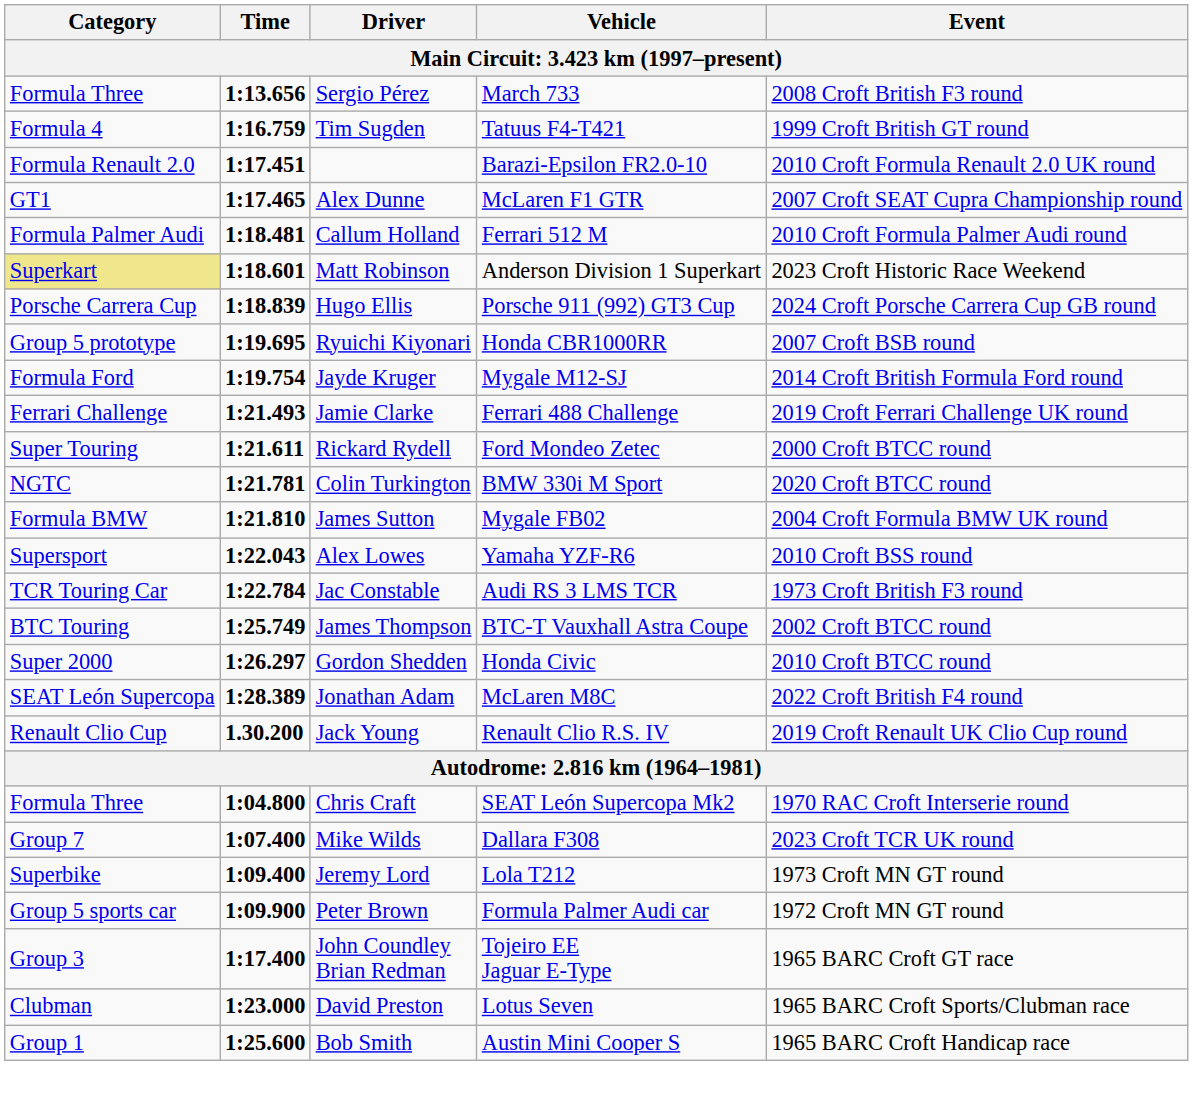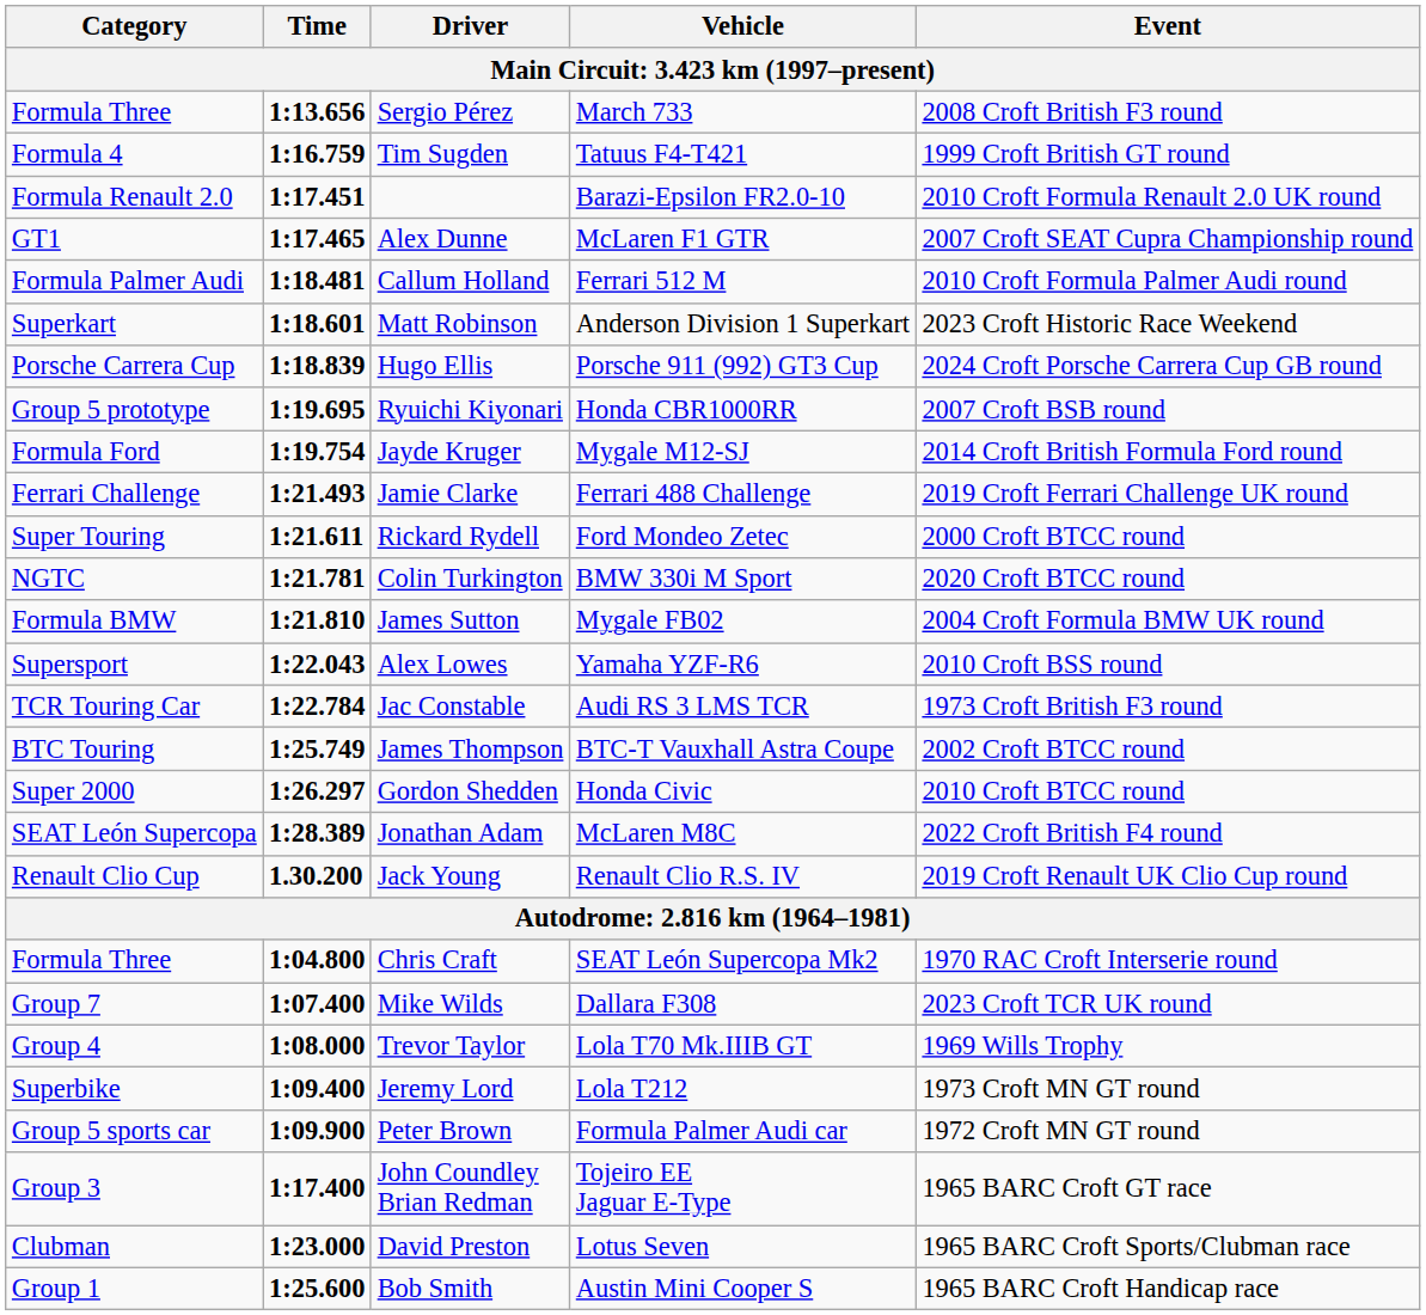 <table class="wikitable">
 <tr>
 <th>Category</th>
 <th>Time</th>
 <th>Driver</th>
 <th>Vehicle</th>
 <th>Event</th>
 </tr>
 <tr>
 <th colspan=5>Main Circuit: 3.423 km (1997–present)</th>
 </tr>
 <tr>
 <td><a href='#'>Formula Three</a></td>
 <td><strong>1:13.656</strong></td>
 <td><a href='#'>Sergio Pérez</a></td>
 <td><a href='#'>March 733</a></td>
 <td><a href='#'>2008 Croft British F3 round</a></td>
 </tr>
 <tr>
 <td><a href='#'>Formula 4</a></td>
 <td><strong>1:16.759</strong></td>
 <td><a href='#'>Tim Sugden</a></td>
 <td><a href='#'>Tatuus F4-T421</a></td>
 <td><a href='#'>1999 Croft British GT round</a></td>
 </tr>
 <tr>
 <td><a href='#'>Formula Renault 2.0</a></td>
 <td><strong>1:17.451</strong></td>
 <td></td>
 <td><a href='#'>Barazi-Epsilon FR2.0-10</a></td>
 <td><a href='#'>2010 Croft Formula Renault 2.0 UK round</a></td>
 </tr>
 <tr>
 <td><a href='#'>GT1</a></td>
 <td><strong>1:17.465</strong></td>
 <td><a href='#'>Alex Dunne</a></td>
 <td><a href='#'>McLaren F1 GTR</a></td>
 <td><a href='#'>2007 Croft SEAT Cupra Championship round</a></td>
 </tr>
 <tr>
 <td><a href='#'>Formula Palmer Audi</a></td>
 <td><strong>1:18.481</strong></td>
 <td><a href='#'>Callum Holland</a></td>
 <td><a href='#'>Ferrari 512 M</a></td>
 <td><a href='#'>2010 Croft Formula Palmer Audi round</a></td>
 </tr>
 <tr>
-<td style="background: khaki;"><a href='#'>Superkart</a></td>
+<td><a href='#'>Superkart</a></td>
 <td><strong>1:18.601</strong></td>
 <td><a href='#'>Matt Robinson</a></td>
 <td>Anderson Division 1 Superkart</td>
 <td 2023 Superkarting UK – Superprix>2023 Croft Historic Race Weekend</td>
 </tr>
 <tr>
 <td><a href='#'>Porsche Carrera Cup</a></td>
 <td><strong>1:18.839</strong></td>
 <td><a href='#'>Hugo Ellis</a></td>
 <td><a href='#'>Porsche 911 (992) GT3 Cup</a></td>
 <td><a href='#'>2024 Croft Porsche Carrera Cup GB round</a></td>
 </tr>
 <tr>
 <td><a href='#'>Group 5 prototype</a></td>
 <td><strong>1:19.695</strong></td>
 <td><a href='#'>Ryuichi Kiyonari</a></td>
 <td><a href='#'>Honda CBR1000RR</a></td>
 <td><a href='#'>2007 Croft BSB round</a></td>
 </tr>
 <tr>
 <td><a href='#'>Formula Ford</a></td>
 <td><strong>1:19.754</strong></td>
 <td><a href='#'>Jayde Kruger</a></td>
 <td><a href='#'>Mygale M12-SJ</a></td>
 <td><a href='#'>2014 Croft British Formula Ford round</a></td>
 </tr>
 <tr>
 <td><a href='#'>Ferrari Challenge</a></td>
 <td><strong>1:21.493</strong></td>
 <td><a href='#'>Jamie Clarke</a></td>
 <td><a href='#'>Ferrari 488 Challenge</a></td>
 <td><a href='#'>2019 Croft Ferrari Challenge UK round</a></td>
 </tr>
 <tr>
 <td><a href='#'>Super Touring</a></td>
 <td><strong>1:21.611</strong></td>
 <td><a href='#'>Rickard Rydell</a></td>
 <td><a href='#'>Ford Mondeo Zetec</a></td>
 <td><a href='#'>2000 Croft BTCC round</a></td>
 </tr>
 <tr>
 <td><a href='#'>NGTC</a></td>
 <td><strong>1:21.781</strong></td>
 <td><a href='#'>Colin Turkington</a></td>
 <td><a href='#'>BMW 330i M Sport</a></td>
 <td><a href='#'>2020 Croft BTCC round</a></td>
 </tr>
 <tr>
 <td><a href='#'>Formula BMW</a></td>
 <td><strong>1:21.810</strong></td>
 <td><a href='#'>James Sutton</a></td>
 <td><a href='#'>Mygale FB02</a></td>
 <td><a href='#'>2004 Croft Formula BMW UK round</a></td>
 </tr>
 <tr>
 <td><a href='#'>Supersport</a></td>
 <td><strong>1:22.043</strong></td>
 <td><a href='#'>Alex Lowes</a></td>
 <td><a href='#'>Yamaha YZF-R6</a></td>
 <td><a href='#'>2010 Croft BSS round</a></td>
 </tr>
 <tr>
 <td><a href='#'>TCR Touring Car</a></td>
 <td><strong>1:22.784</strong></td>
 <td><a href='#'>Jac Constable</a></td>
 <td><a href='#'>Audi RS 3 LMS TCR</a></td>
 <td><a href='#'>1973 Croft British F3 round</a></td>
 </tr>
 <tr>
 <td><a href='#'>BTC Touring</a></td>
 <td><strong>1:25.749</strong></td>
 <td><a href='#'>James Thompson</a></td>
 <td><a href='#'>BTC-T Vauxhall Astra Coupe</a></td>
 <td><a href='#'>2002 Croft BTCC round</a></td>
 </tr>
 <tr>
 <td><a href='#'>Super 2000</a></td>
 <td><strong>1:26.297</strong></td>
 <td><a href='#'>Gordon Shedden</a></td>
 <td><a href='#'>Honda Civic</a></td>
 <td><a href='#'>2010 Croft BTCC round</a></td>
 </tr>
 <tr>
 <td><a href='#'>SEAT León Supercopa</a></td>
 <td><strong>1:28.389</strong></td>
 <td><a href='#'>Jonathan Adam</a></td>
 <td><a href='#'>McLaren M8C</a></td>
 <td><a href='#'>2022 Croft British F4 round</a></td>
 </tr>
 <tr>
 <td><a href='#'>Renault Clio Cup</a></td>
 <td><strong>1.30.200</strong></td>
 <td><a href='#'>Jack Young</a></td>
 <td><a href='#'>Renault Clio R.S. IV</a></td>
 <td><a href='#'>2019 Croft Renault UK Clio Cup round</a></td>
 </tr>
 <tr>
 <th colspan=5>Autodrome: 2.816 km (1964–1981)</th>
 </tr>
 <tr>
 <td><a href='#'>Formula Three</a></td>
 <td><strong>1:04.800</strong></td>
 <td><a href='#'>Chris Craft</a></td>
 <td><a href='#'>SEAT León Supercopa Mk2</a></td>
 <td><a href='#'>1970 RAC Croft Interserie round</a></td>
 </tr>
 <tr>
 <td><a href='#'>Group 7</a></td>
 <td><strong>1:07.400</strong></td>
 <td><a href='#'>Mike Wilds</a></td>
 <td><a href='#'>Dallara F308</a></td>
 <td><a href='#'>2023 Croft TCR UK round</a></td>
 </tr>
 <tr>
+<td><a href='#'>Group 4</a></td>
+<td><strong>1:08.000</strong></td>
+<td><a href='#'>Trevor Taylor</a></td>
+<td><a href='#'>Lola T70 Mk.IIIB GT</a></td>
+<td><a href='#'>1969 Wills Trophy</a></td>
+</tr>
+<tr>
 <td><a href='#'>Superbike</a></td>
 <td><strong>1:09.400</strong></td>
 <td><a href='#'>Jeremy Lord</a></td>
 <td><a href='#'>Lola T212</a></td>
 <td>1973 Croft MN GT round</td>
 </tr>
 <tr>
 <td><a href='#'>Group 5 sports car</a></td>
 <td><strong>1:09.900</strong></td>
 <td><a href='#'>Peter Brown</a></td>
 <td><a href='#'>Formula Palmer Audi car</a></td>
 <td>1972 Croft MN GT round</td>
 </tr>
 <tr>
 <td><a href='#'>Group 3</a></td>
 <td><strong>1:17.400</strong></td>
 <td><a href='#'>John Coundley</a><br><a href='#'>Brian Redman</a></td>
 <td><a href='#'>Tojeiro EE</a><br><a href='#'>Jaguar E-Type</a></td>
 <td>1965 BARC Croft GT race</td>
 </tr>
 <tr>
 <td><a href='#'>Clubman</a></td>
 <td><strong>1:23.000</strong></td>
 <td><a href='#'>David Preston</a></td>
 <td><a href='#'>Lotus Seven</a></td>
 <td>1965 BARC Croft Sports/Clubman race</td>
 </tr>
 <tr>
 <td><a href='#'>Group 1</a></td>
 <td><strong>1:25.600</strong></td>
 <td><a href='#'>Bob Smith</a></td>
 <td><a href='#'>Austin Mini Cooper S</a></td>
 <td>1965 BARC Croft Handicap race</td>
 </tr>
 </table>
